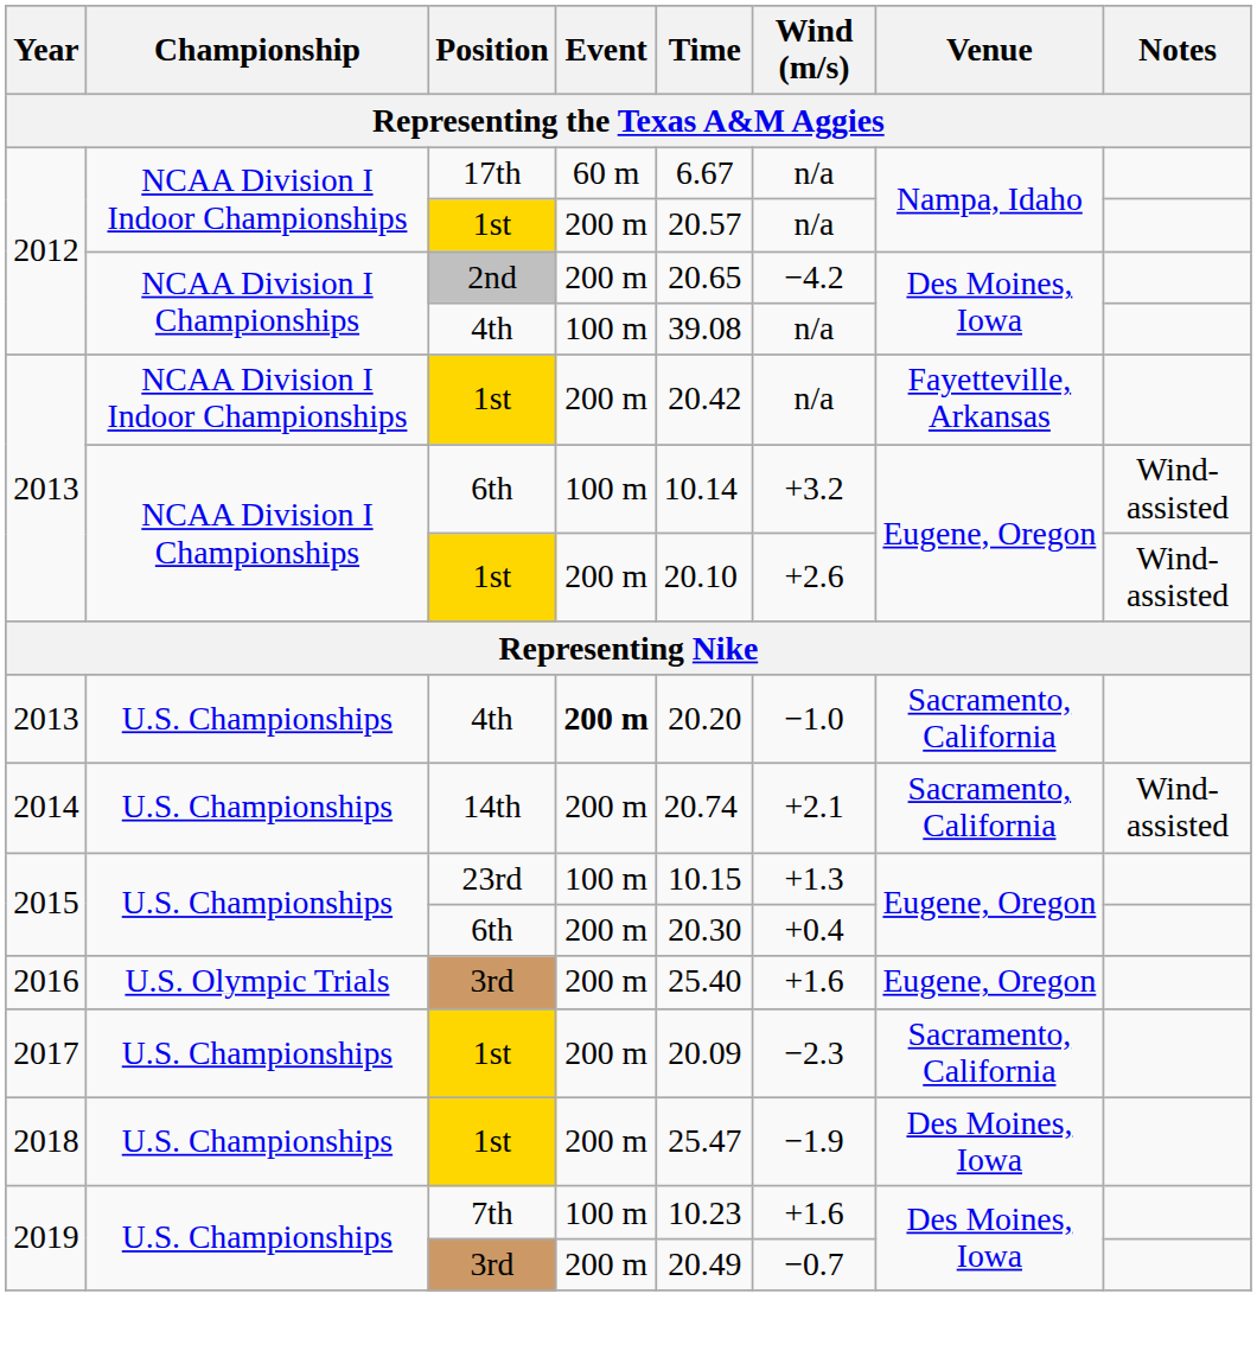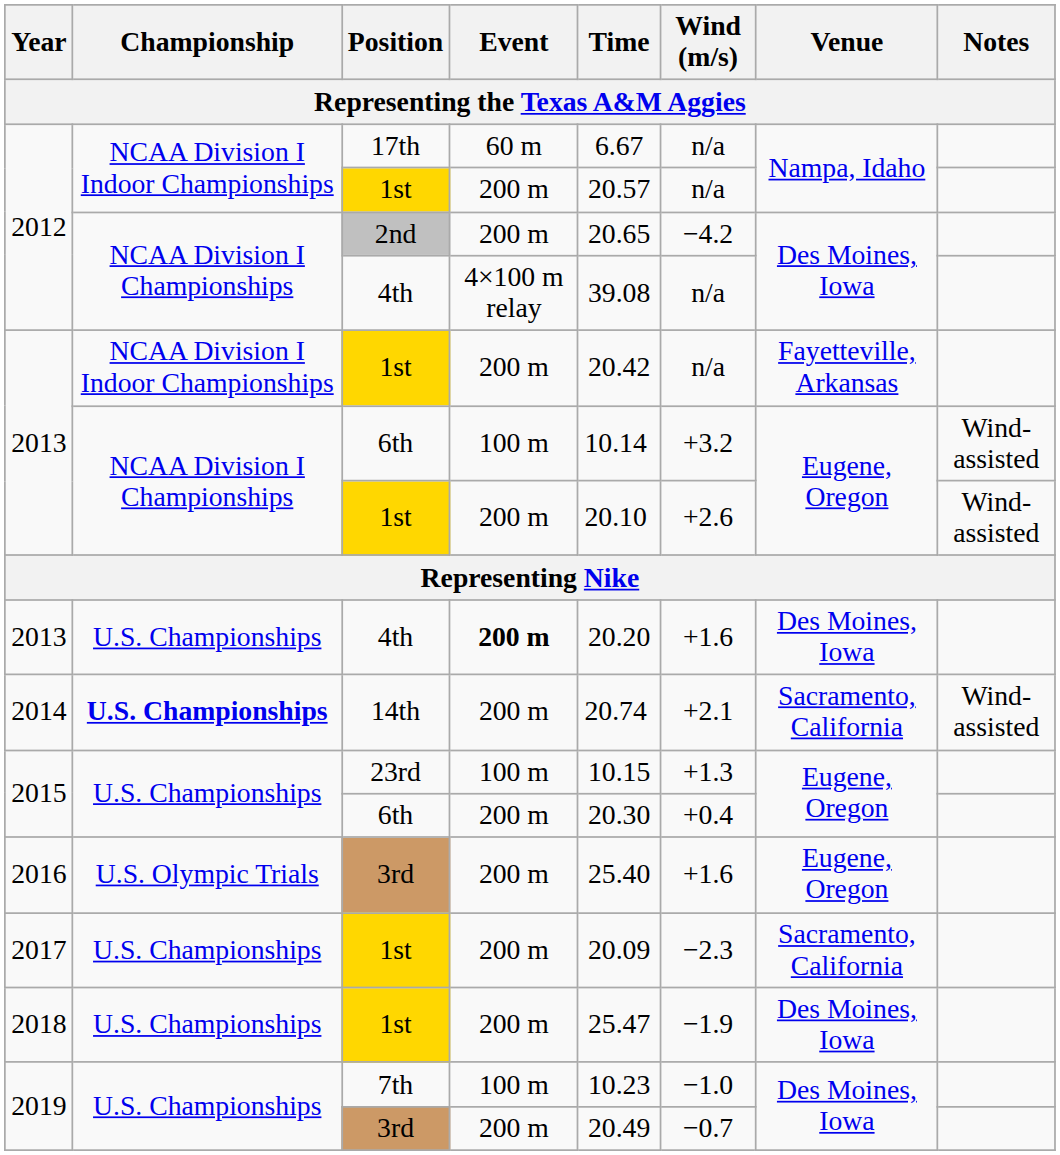 <table class=wikitable style=text-align:center>
 <tr>
 <th>Year</th>
 <th>Championship</th>
 <th>Position</th>
 <th>Event</th>
 <th>Time</th>
 <th>Wind (m/s)</th>
 <th>Venue</th>
 <th>Notes</th>
 </tr>
 <tr>
 <th colspan=8>Representing the <a href='#'>Texas A&M Aggies</a></th>
 </tr>
 <tr>
 <td rowspan=4>2012</td>
 <td rowspan=2><a href='#'>NCAA Division I Indoor Championships</a></td>
 <td>17th</td>
 <td>60 m</td>
 <td>6.67</td>
 <td>n/a</td>
 <td rowspan=2><a href='#'>Nampa, Idaho</a></td>
 <td></td>
 </tr>
 <tr>
 <td bgcolor=gold>1st</td>
 <td>200 m</td>
 <td>20.57</td>
 <td>n/a</td>
 <td></td>
 </tr>
 <tr>
 <td rowspan=2><a href='#'>NCAA Division I Championships</a></td>
 <td bgcolor=silver>2nd</td>
 <td>200 m</td>
 <td>20.65</td>
 <td>−4.2</td>
 <td rowspan=2><a href='#'>Des Moines, Iowa</a></td>
 <td></td>
 </tr>
 <tr>
 <td>4th</td>
-<td>100 m</td>
+<td>4×100 m relay</td>
 <td>39.08</td>
 <td>n/a</td>
 <td></td>
 </tr>
 <tr>
 <td rowspan=3>2013</td>
 <td><a href='#'>NCAA Division I Indoor Championships</a></td>
 <td bgcolor=gold>1st</td>
 <td>200 m</td>
 <td>20.42</td>
 <td>n/a</td>
 <td><a href='#'>Fayetteville, Arkansas</a></td>
 <td></td>
 </tr>
 <tr>
 <td rowspan=2><a href='#'>NCAA Division I Championships</a></td>
 <td>6th</td>
 <td>100 m</td>
 <td>10.14 </td>
 <td>+3.2</td>
 <td rowspan=2><a href='#'>Eugene, Oregon</a></td>
 <td>Wind-assisted</td>
 </tr>
 <tr>
 <td bgcolor=gold>1st</td>
 <td>200 m</td>
 <td>20.10 </td>
 <td>+2.6</td>
 <td>Wind-assisted</td>
 </tr>
 <tr>
 <th colspan=8>Representing <a href='#'>Nike</a></th>
 </tr>
 <tr>
 <td>2013</td>
 <td><a href='#'>U.S. Championships</a></td>
 <td>4th</td>
 <td><strong>200 m</strong></td>
 <td>20.20</td>
-<td>−1.0</td>
-<td><a href='#'>Sacramento, California</a></td>
+<td>+1.6</td>
+<td><a href='#'>Des Moines, Iowa</a></td>
 <td> </td>
 </tr>
 <tr>
 <td>2014</td>
-<td><a href='#'>U.S. Championships</a></td>
+<td><strong><a href='#'>U.S. Championships</a></strong></td>
 <td>14th</td>
 <td>200 m</td>
 <td>20.74 </td>
 <td>+2.1</td>
 <td><a href='#'>Sacramento, California</a></td>
 <td>Wind-assisted </td>
 </tr>
 <tr>
 <td rowspan=2>2015</td>
 <td rowspan=2><a href='#'>U.S. Championships</a></td>
 <td>23rd</td>
 <td>100 m</td>
 <td>10.15</td>
 <td>+1.3</td>
 <td rowspan=2><a href='#'>Eugene, Oregon</a></td>
 <td> </td>
 </tr>
 <tr>
 <td>6th</td>
 <td>200 m</td>
 <td>20.30</td>
 <td>+0.4</td>
 <td></td>
 </tr>
 <tr>
 <td>2016</td>
 <td><a href='#'>U.S. Olympic Trials</a></td>
 <td bgcolor=cc9966>3rd</td>
 <td>200 m</td>
 <td>25.40</td>
 <td>+1.6</td>
 <td><a href='#'>Eugene, Oregon</a></td>
 <td></td>
 </tr>
 <tr>
 <td>2017</td>
 <td><a href='#'>U.S. Championships</a></td>
 <td bgcolor=gold>1st</td>
 <td>200 m</td>
 <td>20.09</td>
 <td>−2.3</td>
 <td><a href='#'>Sacramento, California</a></td>
 <td> </td>
 </tr>
 <tr>
 <td>2018</td>
 <td><a href='#'>U.S. Championships</a></td>
 <td bgcolor=gold>1st</td>
 <td>200 m</td>
 <td>25.47</td>
 <td>−1.9</td>
 <td><a href='#'>Des Moines, Iowa</a></td>
 <td></td>
 </tr>
 <tr>
 <td rowspan=2>2019</td>
 <td rowspan=2><a href='#'>U.S. Championships</a></td>
 <td>7th</td>
 <td>100 m</td>
 <td>10.23</td>
-<td>+1.6</td>
+<td>−1.0</td>
 <td rowspan=2><a href='#'>Des Moines, Iowa</a></td>
 <td></td>
 </tr>
 <tr>
 <td bgcolor=cc9966>3rd</td>
 <td>200 m</td>
 <td>20.49</td>
 <td>−0.7</td>
 <td></td>
 </tr>
 </table>
